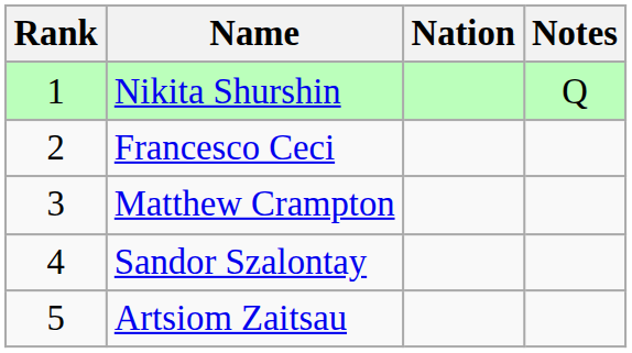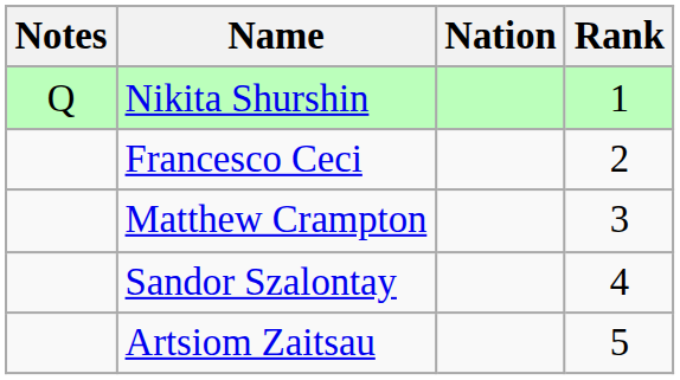 <table class="wikitable sortable" style="text-align:center">
 <tr>
-<th>Rank</th>
+<th>Notes</th>
 <th>Name</th>
 <th>Nation</th>
-<th>Notes</th>
+<th>Rank</th>
 </tr>
 <tr bgcolor=bbffbb>
-<td>1</td>
+<td>Q</td>
 <td align=left><a href='#'>Nikita Shurshin</a></td>
 <td align=left></td>
-<td>Q</td>
+<td>1</td>
 </tr>
 <tr>
-<td>2</td>
+<td></td>
 <td align=left><a href='#'>Francesco Ceci</a></td>
 <td align=left></td>
-<td></td>
+<td>2</td>
 </tr>
 <tr>
-<td>3</td>
+<td></td>
 <td align=left><a href='#'>Matthew Crampton</a></td>
 <td align=left></td>
-<td></td>
+<td>3</td>
 </tr>
 <tr>
-<td>4</td>
+<td></td>
 <td align=left><a href='#'>Sandor Szalontay</a></td>
 <td align=left></td>
-<td></td>
+<td>4</td>
 </tr>
 <tr>
-<td>5</td>
+<td></td>
 <td align=left><a href='#'>Artsiom Zaitsau</a></td>
 <td align=left></td>
-<td></td>
+<td>5</td>
 </tr>
 </table>
